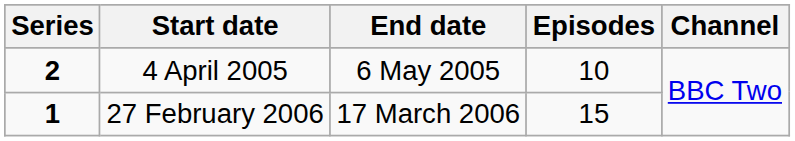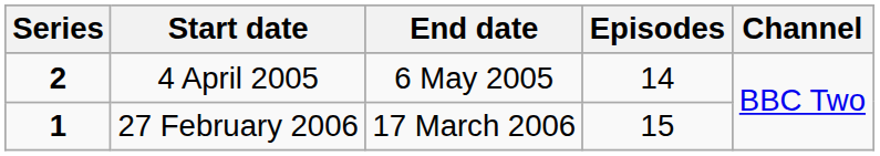 <table class="wikitable" style="text-align:center;">
 <tr>
 <th>Series</th>
 <th>Start date</th>
 <th>End date</th>
 <th>Episodes</th>
 <th>Channel</th>
 </tr>
 <tr>
 <td><strong>2</strong></td>
 <td>4 April 2005</td>
 <td>6 May 2005</td>
-<td>10</td>
+<td>14</td>
 <td rowspan="2"><a href='#'>BBC Two</a></td>
 </tr>
 <tr>
 <td><strong>1</strong></td>
 <td>27 February 2006</td>
 <td>17 March 2006</td>
 <td>15</td>
 </tr>
 </table>
